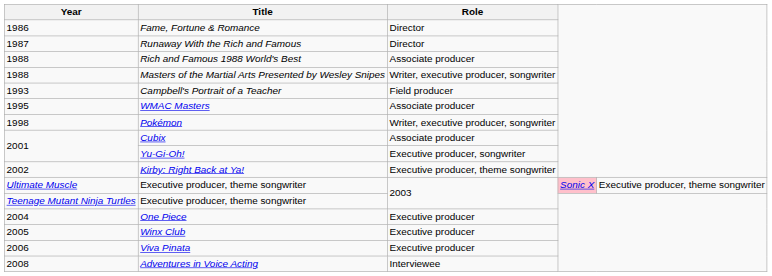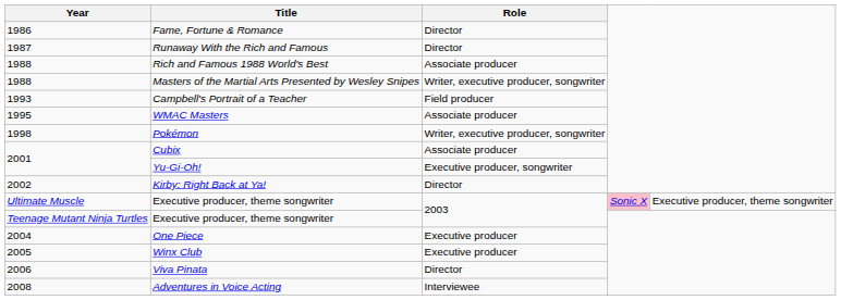 <table class="wikitable" border="1">
 <tr>
 <th>Year</th>
 <th>Title</th>
 <th>Role</th>
 </tr>
 <tr>
 <td>1986</td>
 <td><em>Fame, Fortune & Romance</em></td>
 <td>Director</td>
 </tr>
 <tr>
 <td>1987</td>
 <td><em>Runaway With the Rich and Famous</em></td>
 <td>Director</td>
 </tr>
 <tr>
 <td>1988</td>
 <td><em>Rich and Famous 1988 World's Best</em></td>
 <td>Associate producer</td>
 </tr>
 <tr>
 <td>1988</td>
 <td><em>Masters of the Martial Arts Presented by Wesley Snipes</em></td>
 <td>Writer, executive producer, songwriter</td>
 </tr>
 <tr>
 <td>1993</td>
 <td><em>Campbell's Portrait of a Teacher</em></td>
 <td>Field producer</td>
 </tr>
 <tr>
 <td>1995</td>
 <td><em><a href='#'>WMAC Masters</a></em></td>
 <td>Associate producer</td>
 </tr>
 <tr>
 <td>1998</td>
 <td><em><a href='#'>Pokémon</a></em></td>
 <td>Writer, executive producer, songwriter</td>
 </tr>
 <tr>
 <td rowspan=2>2001</td>
 <td><em><a href='#'>Cubix</a></em></td>
 <td>Associate producer</td>
 </tr>
 <tr>
 <td><em><a href='#'>Yu-Gi-Oh!</a></em></td>
 <td>Executive producer, songwriter</td>
 </tr>
 <tr>
 <td>2002</td>
 <td><em><a href='#'>Kirby: Right Back at Ya!</a></em></td>
-<td>Executive producer, theme songwriter</td>
+<td>Director</td>
 </tr>
 <tr>
 <td><em><a href='#'>Ultimate Muscle</a></em></td>
 <td>Executive producer, theme songwriter</td>
 <td rowspan=2>2003</td>
 <td style="background: pink;"><em><a href='#'>Sonic X</a></em></td>
 <td>Executive producer, theme songwriter</td>
 </tr>
 <tr>
 <td><em><a href='#'>Teenage Mutant Ninja Turtles</a></em></td>
 <td>Executive producer, theme songwriter</td>
 </tr>
 <tr>
 <td>2004</td>
 <td><em><a href='#'>One Piece</a></em></td>
 <td>Executive producer</td>
 </tr>
 <tr>
 <td>2005</td>
 <td><em><a href='#'>Winx Club</a></em></td>
 <td>Executive producer</td>
 </tr>
 <tr>
 <td>2006</td>
 <td><em><a href='#'>Viva Pinata</a></em></td>
-<td>Executive producer</td>
+<td>Director</td>
 </tr>
 <tr>
 <td>2008</td>
 <td><em><a href='#'>Adventures in Voice Acting</a></em></td>
 <td>Interviewee</td>
 </tr>
 </table>
